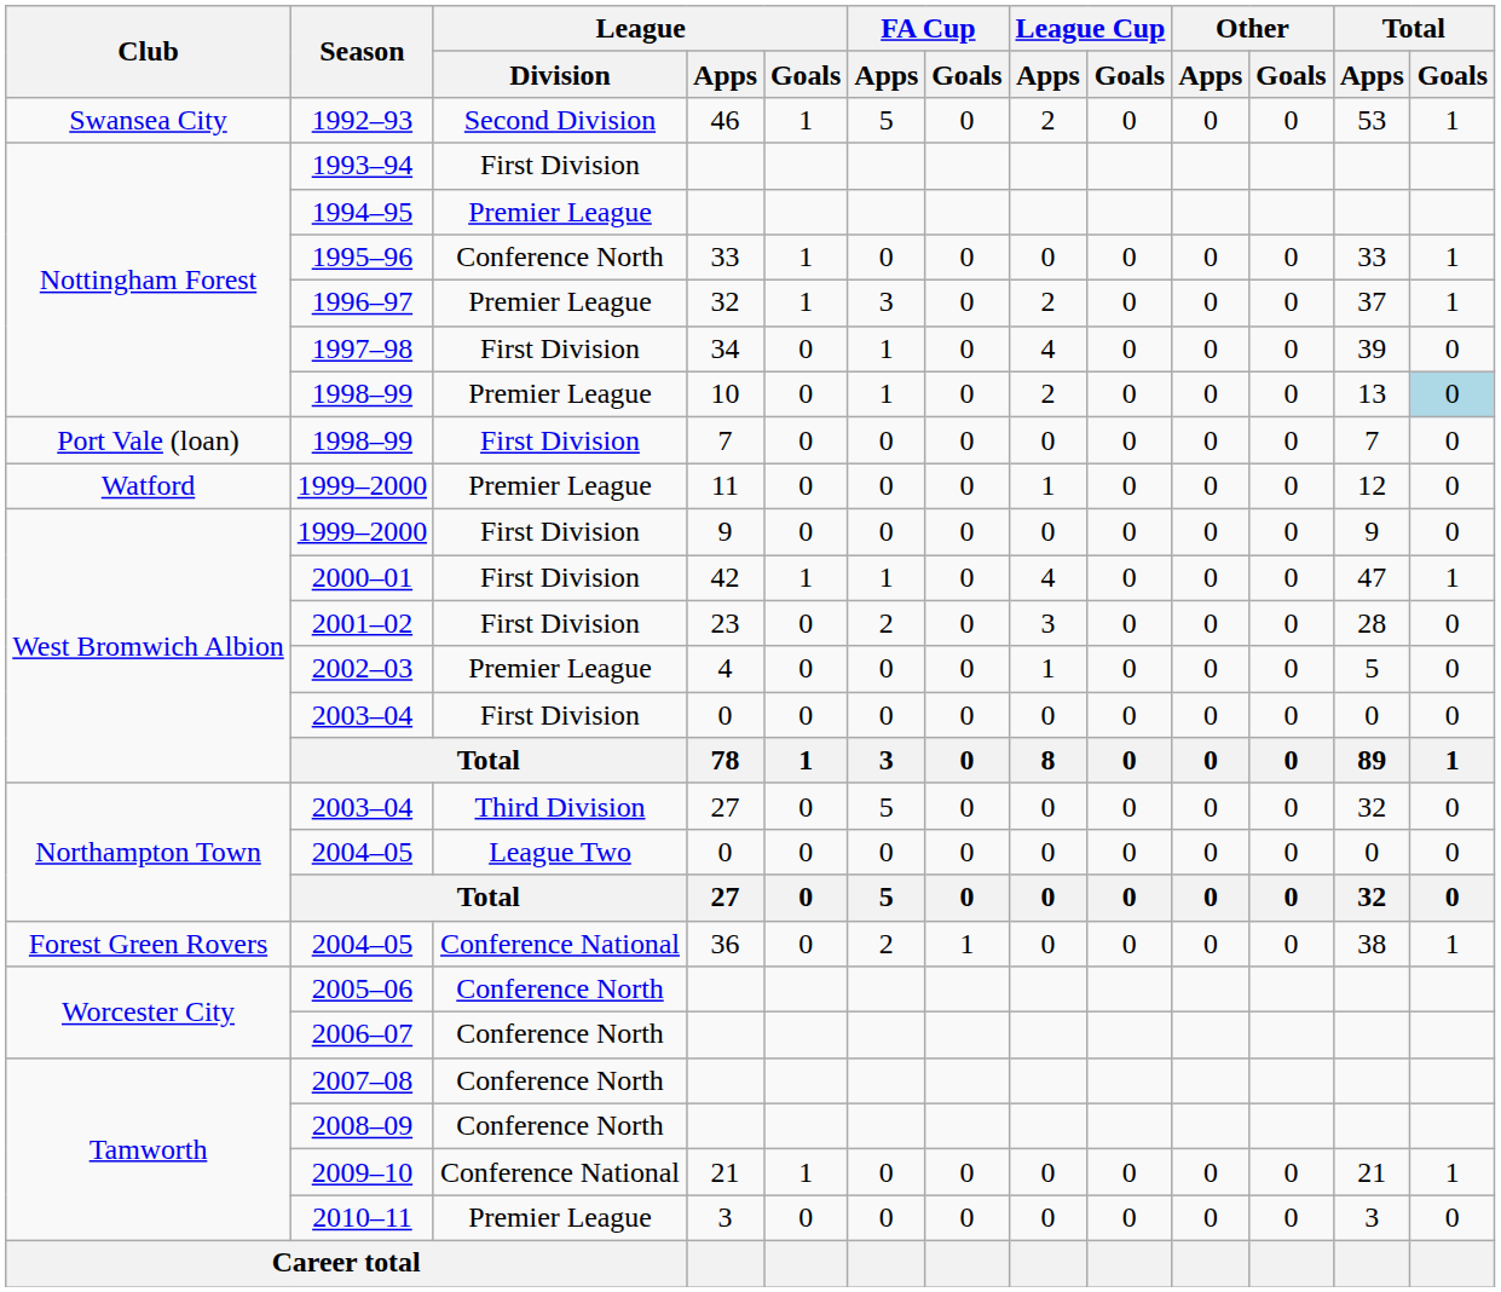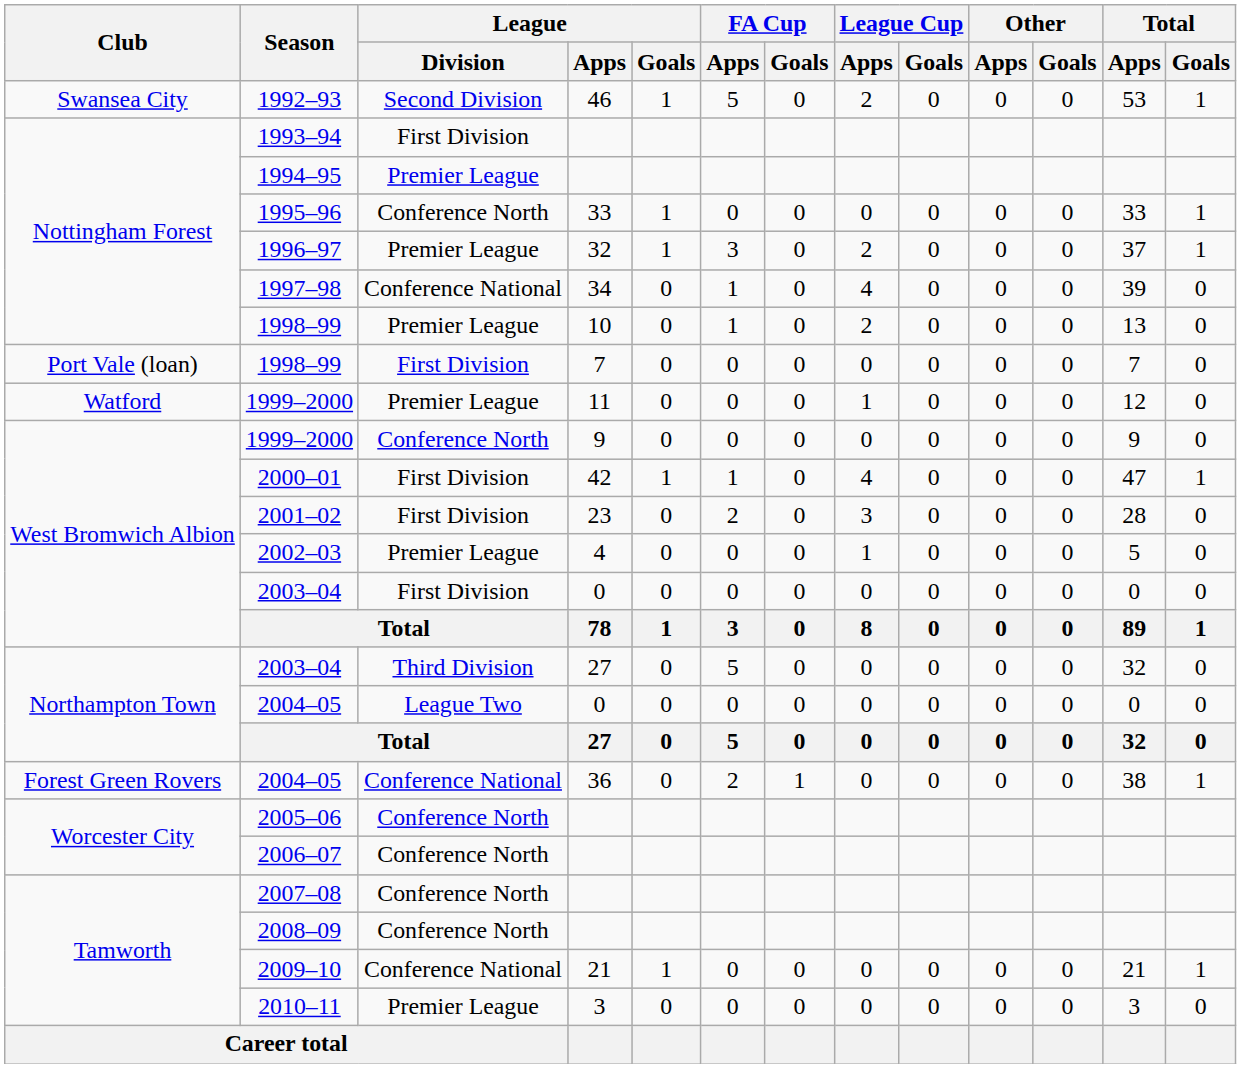 <table class="wikitable" style="text-align:center">
 <tr>
 <th rowspan="2">Club</th>
 <th rowspan="2">Season</th>
 <th colspan="3">League</th>
 <th colspan="2"><a href='#'>FA Cup</a></th>
 <th colspan="2"><a href='#'>League Cup</a></th>
 <th colspan="2">Other</th>
 <th colspan="2">Total</th>
 </tr>
 <tr>
 <th>Division</th>
 <th>Apps</th>
 <th>Goals</th>
 <th>Apps</th>
 <th>Goals</th>
 <th>Apps</th>
 <th>Goals</th>
 <th>Apps</th>
 <th>Goals</th>
 <th>Apps</th>
 <th>Goals</th>
 </tr>
 <tr>
 <td><a href='#'>Swansea City</a></td>
 <td><a href='#'>1992–93</a></td>
 <td><a href='#'>Second Division</a></td>
 <td>46</td>
 <td>1</td>
 <td>5</td>
 <td>0</td>
 <td>2</td>
 <td>0</td>
 <td>0</td>
 <td>0</td>
 <td>53</td>
 <td>1</td>
 </tr>
 <tr>
 <td rowspan="6"><a href='#'>Nottingham Forest</a></td>
 <td><a href='#'>1993–94</a></td>
 <td>First Division</td>
 <td></td>
 <td></td>
 <td></td>
 <td></td>
 <td></td>
 <td></td>
 <td></td>
 <td></td>
 <td></td>
 <td></td>
 </tr>
 <tr>
 <td><a href='#'>1994–95</a></td>
 <td><a href='#'>Premier League</a></td>
 <td></td>
 <td></td>
 <td></td>
 <td></td>
 <td></td>
 <td></td>
 <td></td>
 <td></td>
 <td></td>
 <td></td>
 </tr>
 <tr>
 <td><a href='#'>1995–96</a></td>
 <td>Conference North</td>
 <td>33</td>
 <td>1</td>
 <td>0</td>
 <td>0</td>
 <td>0</td>
 <td>0</td>
 <td>0</td>
 <td>0</td>
 <td>33</td>
 <td>1</td>
 </tr>
 <tr>
 <td><a href='#'>1996–97</a></td>
 <td>Premier League</td>
 <td>32</td>
 <td>1</td>
 <td>3</td>
 <td>0</td>
 <td>2</td>
 <td>0</td>
 <td>0</td>
 <td>0</td>
 <td>37</td>
 <td>1</td>
 </tr>
 <tr>
 <td><a href='#'>1997–98</a></td>
-<td>First Division</td>
+<td>Conference National</td>
 <td>34</td>
 <td>0</td>
 <td>1</td>
 <td>0</td>
 <td>4</td>
 <td>0</td>
 <td>0</td>
 <td>0</td>
 <td>39</td>
 <td>0</td>
 </tr>
 <tr>
 <td><a href='#'>1998–99</a></td>
 <td>Premier League</td>
 <td>10</td>
 <td>0</td>
 <td>1</td>
 <td>0</td>
 <td>2</td>
 <td>0</td>
 <td>0</td>
 <td>0</td>
 <td>13</td>
-<td style="background: lightblue;">0</td>
+<td>0</td>
 </tr>
 <tr>
 <td><a href='#'>Port Vale</a> (loan)</td>
 <td><a href='#'>1998–99</a></td>
 <td><a href='#'>First Division</a></td>
 <td>7</td>
 <td>0</td>
 <td>0</td>
 <td>0</td>
 <td>0</td>
 <td>0</td>
 <td>0</td>
 <td>0</td>
 <td>7</td>
 <td>0</td>
 </tr>
 <tr>
 <td><a href='#'>Watford</a></td>
 <td><a href='#'>1999–2000</a></td>
 <td>Premier League</td>
 <td>11</td>
 <td>0</td>
 <td>0</td>
 <td>0</td>
 <td>1</td>
 <td>0</td>
 <td>0</td>
 <td>0</td>
 <td>12</td>
 <td>0</td>
 </tr>
 <tr>
 <td rowspan="6"><a href='#'>West Bromwich Albion</a></td>
 <td><a href='#'>1999–2000</a></td>
-<td>First Division</td>
+<td><a href='#'>Conference North</a></td>
 <td>9</td>
 <td>0</td>
 <td>0</td>
 <td>0</td>
 <td>0</td>
 <td>0</td>
 <td>0</td>
 <td>0</td>
 <td>9</td>
 <td>0</td>
 </tr>
 <tr>
 <td><a href='#'>2000–01</a></td>
 <td>First Division</td>
 <td>42</td>
 <td>1</td>
 <td>1</td>
 <td>0</td>
 <td>4</td>
 <td>0</td>
 <td>0</td>
 <td>0</td>
 <td>47</td>
 <td>1</td>
 </tr>
 <tr>
 <td><a href='#'>2001–02</a></td>
 <td>First Division</td>
 <td>23</td>
 <td>0</td>
 <td>2</td>
 <td>0</td>
 <td>3</td>
 <td>0</td>
 <td>0</td>
 <td>0</td>
 <td>28</td>
 <td>0</td>
 </tr>
 <tr>
 <td><a href='#'>2002–03</a></td>
 <td>Premier League</td>
 <td>4</td>
 <td>0</td>
 <td>0</td>
 <td>0</td>
 <td>1</td>
 <td>0</td>
 <td>0</td>
 <td>0</td>
 <td>5</td>
 <td>0</td>
 </tr>
 <tr>
 <td><a href='#'>2003–04</a></td>
 <td>First Division</td>
 <td>0</td>
 <td>0</td>
 <td>0</td>
 <td>0</td>
 <td>0</td>
 <td>0</td>
 <td>0</td>
 <td>0</td>
 <td>0</td>
 <td>0</td>
 </tr>
 <tr>
 <th colspan="2">Total</th>
 <th>78</th>
 <th>1</th>
 <th>3</th>
 <th>0</th>
 <th>8</th>
 <th>0</th>
 <th>0</th>
 <th>0</th>
 <th>89</th>
 <th>1</th>
 </tr>
 <tr>
 <td rowspan="3"><a href='#'>Northampton Town</a></td>
 <td><a href='#'>2003–04</a></td>
 <td><a href='#'>Third Division</a></td>
 <td>27</td>
 <td>0</td>
 <td>5</td>
 <td>0</td>
 <td>0</td>
 <td>0</td>
 <td>0</td>
 <td>0</td>
 <td>32</td>
 <td>0</td>
 </tr>
 <tr>
 <td><a href='#'>2004–05</a></td>
 <td><a href='#'>League Two</a></td>
 <td>0</td>
 <td>0</td>
 <td>0</td>
 <td>0</td>
 <td>0</td>
 <td>0</td>
 <td>0</td>
 <td>0</td>
 <td>0</td>
 <td>0</td>
 </tr>
 <tr>
 <th colspan="2">Total</th>
 <th>27</th>
 <th>0</th>
 <th>5</th>
 <th>0</th>
 <th>0</th>
 <th>0</th>
 <th>0</th>
 <th>0</th>
 <th>32</th>
 <th>0</th>
 </tr>
 <tr>
 <td><a href='#'>Forest Green Rovers</a></td>
 <td><a href='#'>2004–05</a></td>
 <td><a href='#'>Conference National</a></td>
 <td>36</td>
 <td>0</td>
 <td>2</td>
 <td>1</td>
 <td>0</td>
 <td>0</td>
 <td>0</td>
 <td>0</td>
 <td>38</td>
 <td>1</td>
 </tr>
 <tr>
 <td rowspan="2"><a href='#'>Worcester City</a></td>
 <td><a href='#'>2005–06</a></td>
 <td><a href='#'>Conference North</a></td>
 <td></td>
 <td></td>
 <td></td>
 <td></td>
 <td></td>
 <td></td>
 <td></td>
 <td></td>
 <td></td>
 <td></td>
 </tr>
 <tr>
 <td><a href='#'>2006–07</a></td>
 <td>Conference North</td>
 <td></td>
 <td></td>
 <td></td>
 <td></td>
 <td></td>
 <td></td>
 <td></td>
 <td></td>
 <td></td>
 <td></td>
 </tr>
 <tr>
 <td rowspan="4"><a href='#'>Tamworth</a></td>
 <td><a href='#'>2007–08</a></td>
 <td>Conference North</td>
 <td></td>
 <td></td>
 <td></td>
 <td></td>
 <td></td>
 <td></td>
 <td></td>
 <td></td>
 <td></td>
 <td></td>
 </tr>
 <tr>
 <td><a href='#'>2008–09</a></td>
 <td>Conference North</td>
 <td></td>
 <td></td>
 <td></td>
 <td></td>
 <td></td>
 <td></td>
 <td></td>
 <td></td>
 <td></td>
 <td></td>
 </tr>
 <tr>
 <td><a href='#'>2009–10</a></td>
 <td>Conference National</td>
 <td>21</td>
 <td>1</td>
 <td>0</td>
 <td>0</td>
 <td>0</td>
 <td>0</td>
 <td>0</td>
 <td>0</td>
 <td>21</td>
 <td>1</td>
 </tr>
 <tr>
 <td><a href='#'>2010–11</a></td>
 <td>Premier League</td>
 <td>3</td>
 <td>0</td>
 <td>0</td>
 <td>0</td>
 <td>0</td>
 <td>0</td>
 <td>0</td>
 <td>0</td>
 <td>3</td>
 <td>0</td>
 </tr>
 <tr>
 <th colspan="3">Career total</th>
 <th></th>
 <th></th>
 <th></th>
 <th></th>
 <th></th>
 <th></th>
 <th></th>
 <th></th>
 <th></th>
 <th></th>
 </tr>
 </table>
